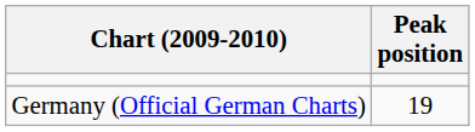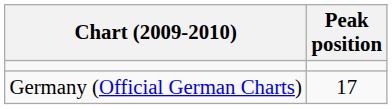 <table class="wikitable sortable">
 <tr>
 <th>Chart (2009-2010)</th>
 <th>Peak<br>position</th>
 </tr>
 <tr>
 <td></td>
 </tr>
 <tr>
 <td>Germany (<a href='#'>Official German Charts</a>)</td>
-<td style="text-align:center;">19</td>
+<td style="text-align:center;">17</td>
 </tr>
 </table>
